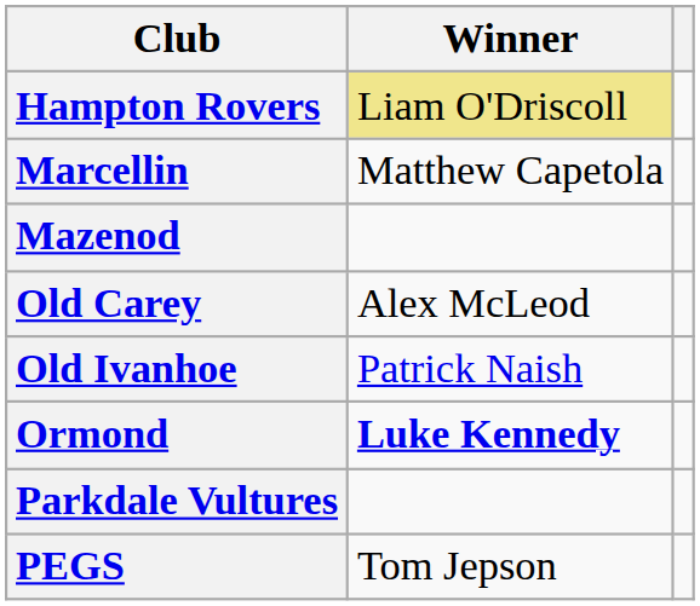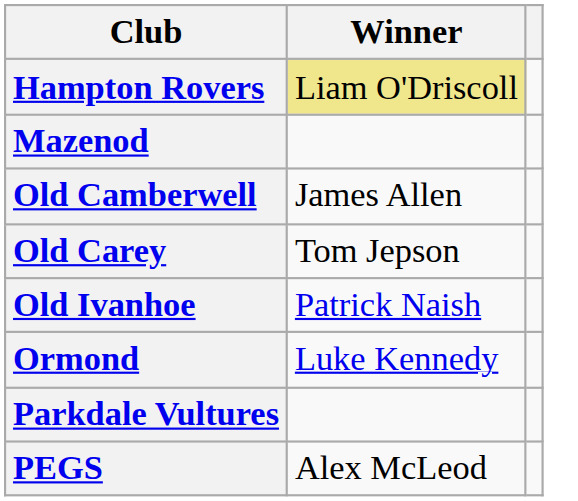 <table class="wikitable plainrowheaders">
 <tr>
 <th>Club</th>
 <th>Winner</th>
 <th></th>
 </tr>
 <tr>
 <th style="text-align:left"><a href='#'>Hampton Rovers</a></th>
 <td style="background: khaki;">Liam O'Driscoll</td>
 <td align="center"></td>
 </tr>
 <tr>
-<th style="text-align:left"><a href='#'>Marcellin</a></th>
-<td>Matthew Capetola</td>
-<td align="center"></td>
-</tr>
-<tr>
 <th style="text-align:left"><a href='#'>Mazenod</a></th>
 <td></td>
 <td align="center"></td>
 </tr>
 <tr>
+<th style="text-align:left"><a href='#'>Old Camberwell</a></th>
+<td>James Allen</td>
+<td align="center"></td>
+</tr>
+<tr>
 <th style="text-align:left"><a href='#'>Old Carey</a></th>
-<td>Alex McLeod</td>
+<td>Tom Jepson</td>
 <td align="center"></td>
 </tr>
 <tr>
 <th style="text-align:left"><a href='#'>Old Ivanhoe</a></th>
 <td><a href='#'>Patrick Naish</a></td>
 <td align="center"></td>
 </tr>
 <tr>
 <th style="text-align:left"><a href='#'>Ormond</a></th>
-<td><strong><a href='#'>Luke Kennedy</a></strong></td>
+<td><a href='#'>Luke Kennedy</a></td>
 <td align="center"></td>
 </tr>
 <tr>
 <th style="text-align:left"><a href='#'>Parkdale Vultures</a></th>
 <td></td>
 <td align="center"></td>
 </tr>
 <tr>
 <th style="text-align:left"><a href='#'>PEGS</a></th>
-<td>Tom Jepson</td>
+<td>Alex McLeod</td>
 <td align="center"></td>
 </tr>
 </table>
